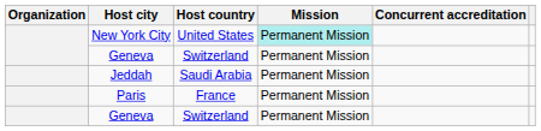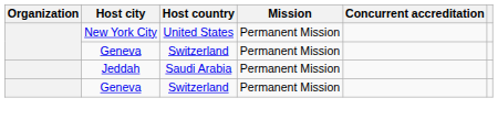 <table class="wikitable plainrowheaders" style="text-align:center;">
 <tr>
 <th scope="col">Organization</th>
 <th scope="col">Host city</th>
 <th scope="col">Host country</th>
 <th scope="col">Mission</th>
 <th scope="col">Concurrent accreditation</th>
 <th scope="col"></th>
 </tr>
 <tr>
 <th scope="row" rowspan="2"></th>
 <td><a href='#'>New York City</a></td>
 <td><a href='#'>United States</a></td>
-<td style="background: paleturquoise;">Permanent Mission</td>
+<td>Permanent Mission</td>
 <td></td>
 <td></td>
 </tr>
 <tr>
 <td><a href='#'>Geneva</a></td>
 <td><a href='#'>Switzerland</a></td>
 <td>Permanent Mission</td>
 <td></td>
 <td></td>
 </tr>
 <tr>
 <th scope="row"></th>
 <td><a href='#'>Jeddah</a></td>
 <td><a href='#'>Saudi Arabia</a></td>
 <td>Permanent Mission</td>
 <td></td>
 <td></td>
 </tr>
 <tr>
 <th scope="row"></th>
-<td><a href='#'>Paris</a></td>
-<td><a href='#'>France</a></td>
-<td>Permanent Mission</td>
-<td></td>
-<td></td>
-</tr>
-<tr>
-<th scope="row"></th>
 <td><a href='#'>Geneva</a></td>
 <td><a href='#'>Switzerland</a></td>
 <td>Permanent Mission</td>
 <td></td>
 <td></td>
 </tr>
 </table>
